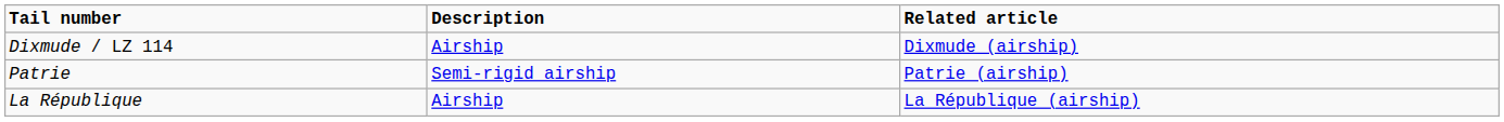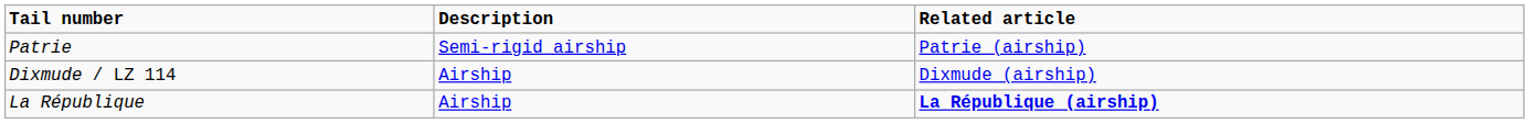 <table class="wikitable" width="90%">
 <tr>
 <td><strong>Tail number</strong></td>
 <td><strong>Description</strong></td>
 <td><strong>Related article</strong></td>
 </tr>
 <tr>
+<td><em>Patrie</em></td>
+<td><a href='#'>Semi-rigid airship</a></td>
+<td><a href='#'>Patrie (airship)</a></td>
+</tr>
+<tr>
 <td><em>Dixmude</em> / LZ 114</td>
 <td><a href='#'>Airship</a></td>
 <td><a href='#'>Dixmude (airship)</a></td>
 </tr>
 <tr>
-<td><em>Patrie</em></td>
-<td><a href='#'>Semi-rigid airship</a></td>
-<td><a href='#'>Patrie (airship)</a></td>
-</tr>
-<tr>
 <td><em>La République</em></td>
 <td><a href='#'>Airship</a></td>
-<td><a href='#'>La République (airship)</a></td>
+<td><strong><a href='#'>La République (airship)</a></strong></td>
 </tr>
 </table>
